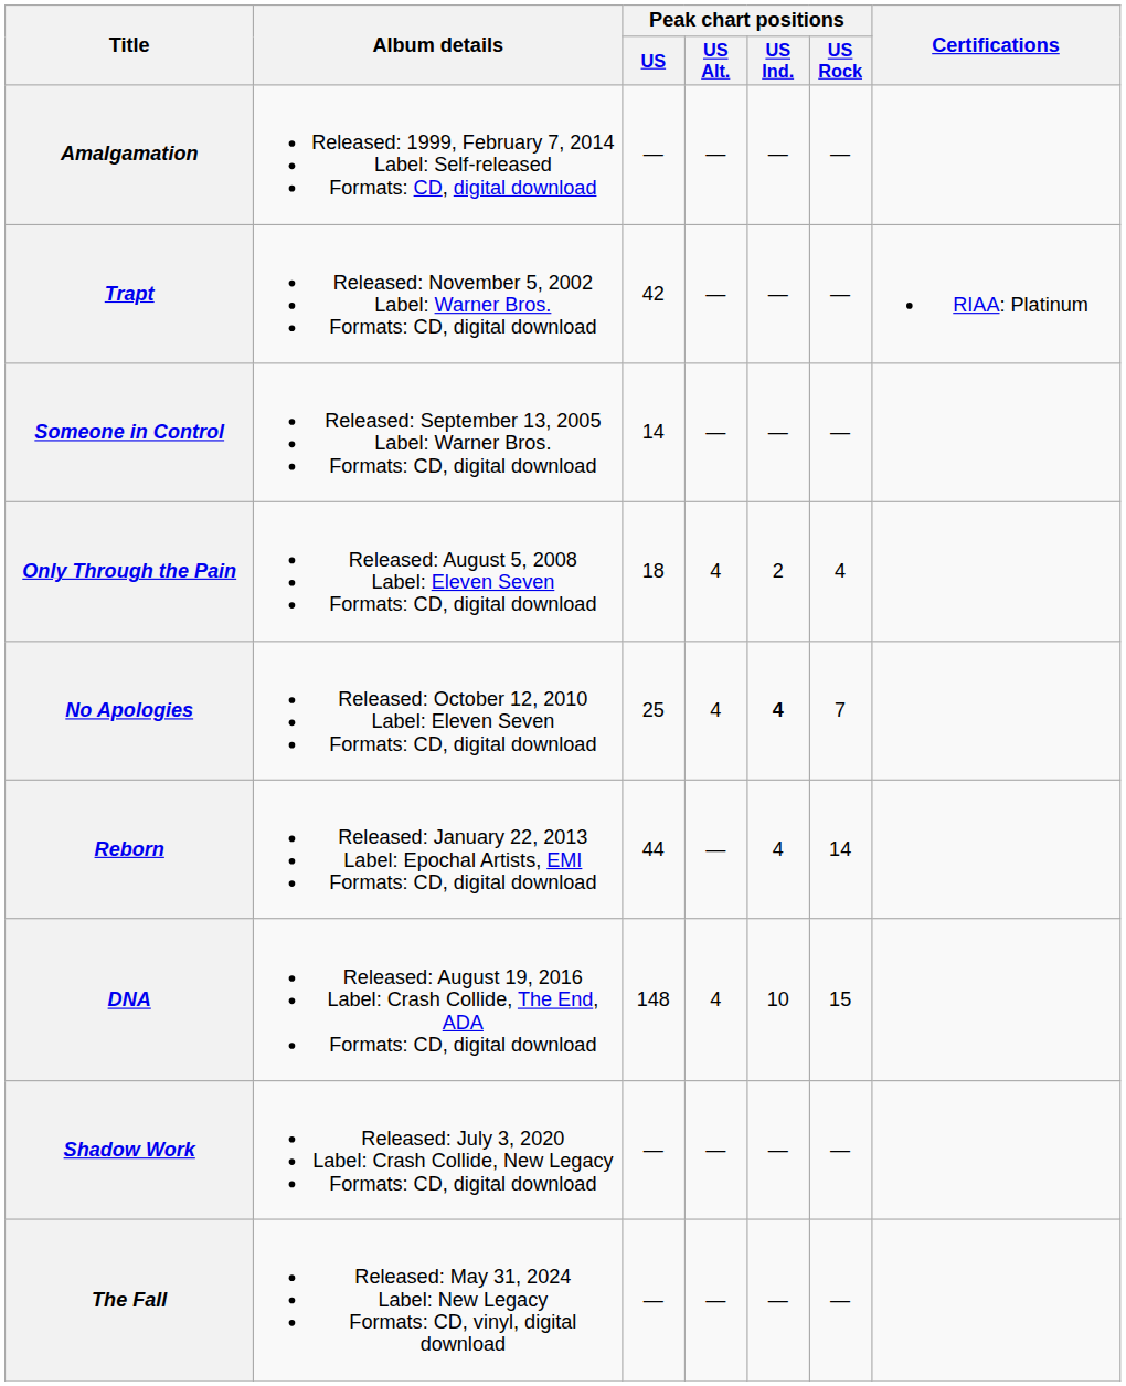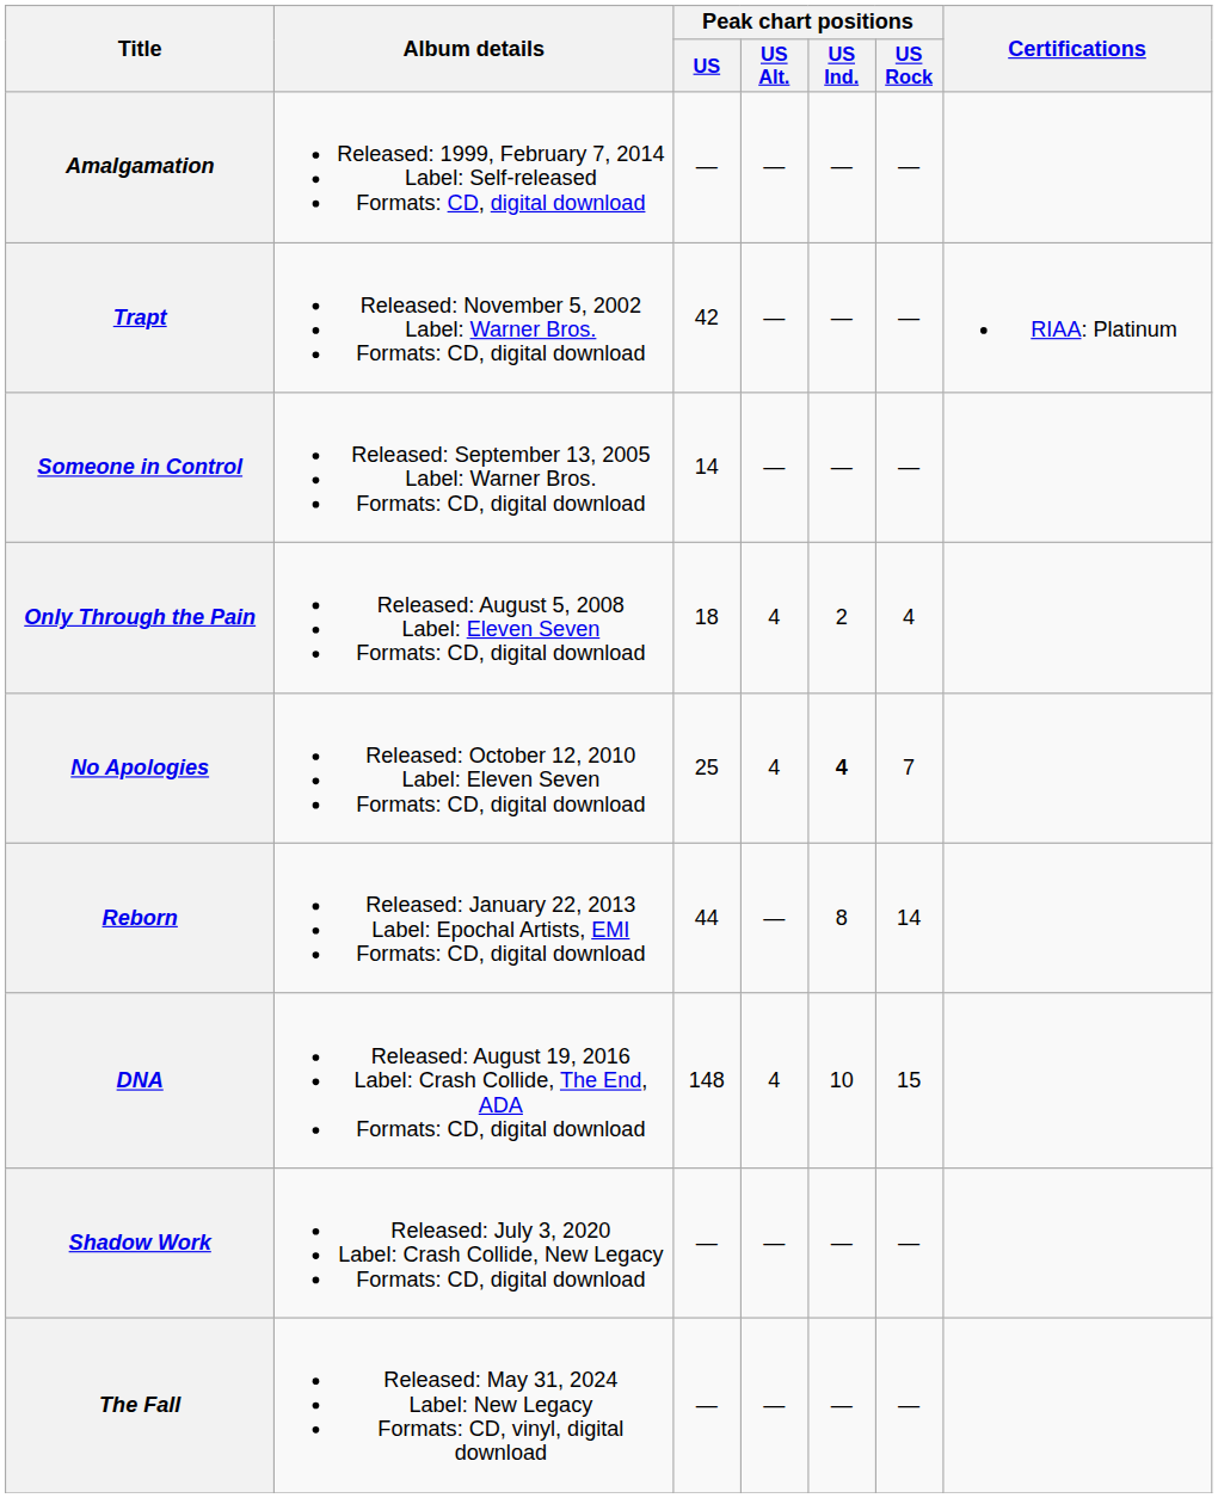 <table class="wikitable plainrowheaders" style="text-align:center;">
 <tr>
 <th scope="col" rowspan="2" style="width:12em;">Title</th>
 <th scope="col" rowspan="2" style="width:18em;">Album details</th>
 <th scope="col" colspan="4">Peak chart positions</th>
 <th scope="col" rowspan="2" style="width:12em;"><a href='#'>Certifications</a></th>
 </tr>
 <tr>
 <th scope="col" style="width:3em;font-size:90%;"><a href='#'>US</a><br></th>
 <th scope="col" style="width:3em;font-size:90%;"><a href='#'>US<br>Alt.</a><br></th>
 <th scope="col" style="width:3em;font-size:90%;"><a href='#'>US<br>Ind.</a><br></th>
 <th scope="col" style="width:3em;font-size:90%;"><a href='#'>US<br>Rock</a><br></th>
 </tr>
 <tr>
 <th scope="row"><em>Amalgamation</em></th>
 <td><br><ul><li>Released: 1999, February 7, 2014 </li><li>Label: Self-released</li><li>Formats: <a href='#'>CD</a>, <a href='#'>digital download</a> </li></ul></td>
 <td>—</td>
 <td>—</td>
 <td>—</td>
 <td>—</td>
 <td></td>
 </tr>
 <tr>
 <th scope="row"><em><a href='#'>Trapt</a></em></th>
 <td><br><ul><li>Released: November 5, 2002</li><li>Label: <a href='#'>Warner Bros.</a></li><li>Formats: CD, digital download</li></ul></td>
 <td>42</td>
 <td>—</td>
 <td>—</td>
 <td>—</td>
 <td><br><ul><li><a href='#'>RIAA</a>: Platinum</li></ul></td>
 </tr>
 <tr>
 <th scope="row"><em><a href='#'>Someone in Control</a></em></th>
 <td><br><ul><li>Released: September 13, 2005</li><li>Label: Warner Bros.</li><li>Formats: CD, digital download</li></ul></td>
 <td>14</td>
 <td>—</td>
 <td>—</td>
 <td>—</td>
 <td></td>
 </tr>
 <tr>
 <th scope="row"><em><a href='#'>Only Through the Pain</a></em></th>
 <td><br><ul><li>Released: August 5, 2008</li><li>Label: <a href='#'>Eleven Seven</a></li><li>Formats: CD, digital download</li></ul></td>
 <td>18</td>
 <td>4</td>
 <td>2</td>
 <td>4</td>
 <td></td>
 </tr>
 <tr>
 <th scope="row"><em><a href='#'>No Apologies</a></em></th>
 <td><br><ul><li>Released: October 12, 2010</li><li>Label: Eleven Seven</li><li>Formats: CD, digital download</li></ul></td>
 <td>25</td>
 <td>4</td>
 <td><strong>4</strong></td>
 <td>7</td>
 <td></td>
 </tr>
 <tr>
 <th scope="row"><em><a href='#'>Reborn</a></em></th>
 <td><br><ul><li>Released: January 22, 2013</li><li>Label: Epochal Artists, <a href='#'>EMI</a></li><li>Formats: CD, digital download</li></ul></td>
 <td>44</td>
 <td>—</td>
-<td>4</td>
+<td>8</td>
 <td>14</td>
 <td></td>
 </tr>
 <tr>
 <th scope="row"><em><a href='#'>DNA</a></em></th>
 <td><br><ul><li>Released: August 19, 2016</li><li>Label: Crash Collide, <a href='#'>The End</a>, <a href='#'>ADA</a></li><li>Formats: CD, digital download</li></ul></td>
 <td>148</td>
 <td>4</td>
 <td>10</td>
 <td>15</td>
 <td></td>
 </tr>
 <tr>
 <th scope="row"><em><a href='#'>Shadow Work</a></em></th>
 <td><br><ul><li>Released: July 3, 2020</li><li>Label: Crash Collide, New Legacy</li><li>Formats: CD, digital download</li></ul></td>
 <td>—</td>
 <td>—</td>
 <td>—</td>
 <td>—</td>
 <td></td>
 </tr>
 <tr>
 <th scope="row"><em>The Fall</em></th>
 <td><br><ul><li>Released: May 31, 2024</li><li>Label: New Legacy</li><li>Formats: CD, vinyl, digital download</li></ul></td>
 <td>—</td>
 <td>—</td>
 <td>—</td>
 <td>—</td>
 <td></td>
 </tr>
 </table>
